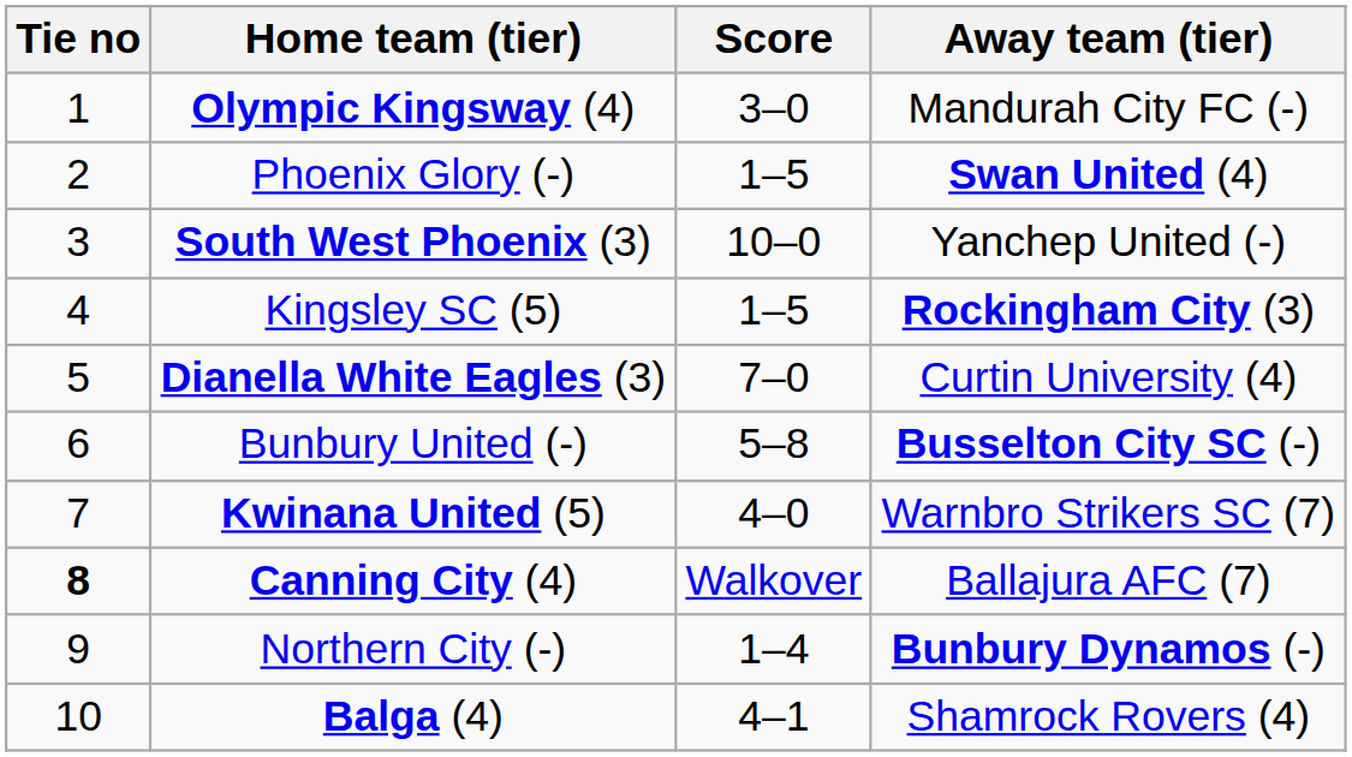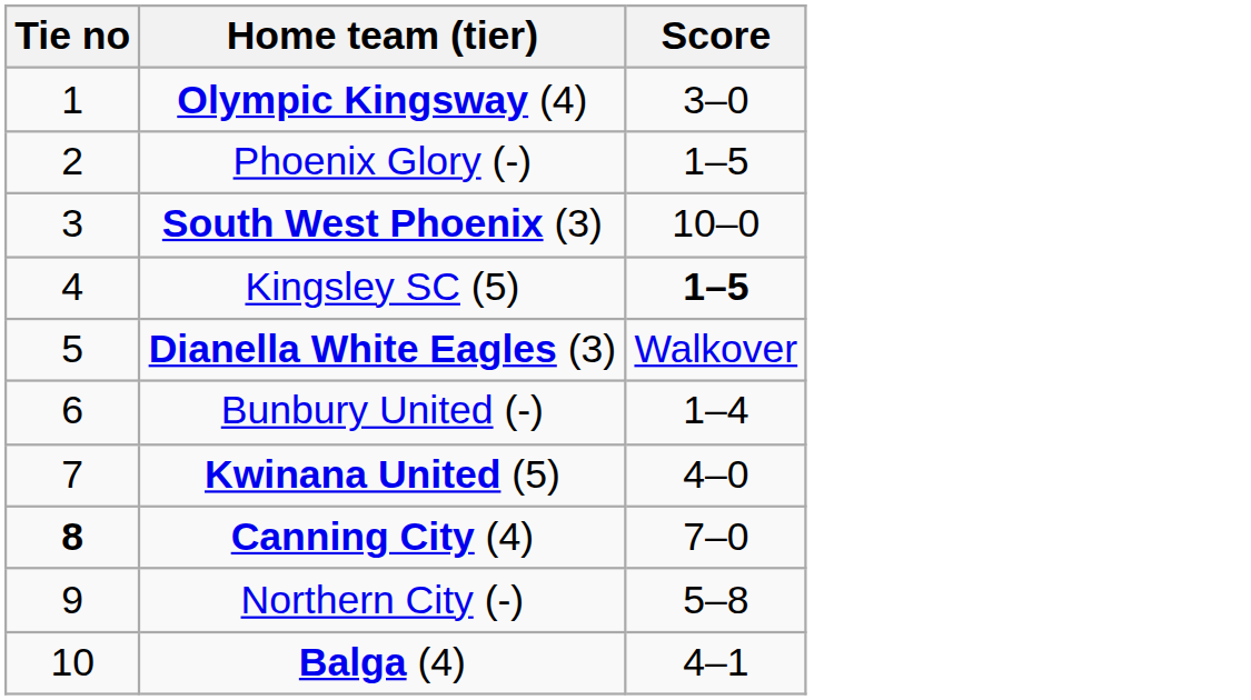 <table class="wikitable" style="text-align:center">
 <tr>
 <th>Tie no</th>
 <th>Home team (tier)</th>
 <th>Score</th>
-<th>Away team (tier)</th>
 </tr>
 <tr>
 <td>1</td>
 <td><strong><a href='#'>Olympic Kingsway</a></strong> (4)</td>
 <td>3–0</td>
-<td>Mandurah City FC (-)</td>
 </tr>
 <tr>
 <td>2</td>
 <td><a href='#'> Phoenix Glory</a> (-)</td>
 <td>1–5</td>
-<td><strong><a href='#'>Swan United</a></strong> (4)</td>
 </tr>
 <tr>
 <td>3</td>
 <td><strong><a href='#'>South West Phoenix</a></strong> (3)</td>
 <td>10–0</td>
-<td>Yanchep United (-)</td>
 </tr>
 <tr>
 <td>4</td>
 <td><a href='#'>Kingsley SC</a> (5)</td>
-<td>1–5</td>
-<td><strong><a href='#'>Rockingham City</a></strong> (3)</td>
+<td><strong>1–5</strong></td>
 </tr>
 <tr>
 <td>5</td>
 <td><strong><a href='#'>Dianella White Eagles</a></strong> (3)</td>
-<td>7–0</td>
-<td><a href='#'>Curtin University</a> (4)</td>
+<td><a href='#'>Walkover</a></td>
 </tr>
 <tr>
 <td>6</td>
 <td><a href='#'>Bunbury United</a> (-)</td>
-<td>5–8</td>
-<td><strong><a href='#'>Busselton City SC</a></strong> (-)</td>
+<td>1–4</td>
 </tr>
 <tr>
 <td>7</td>
 <td><strong><a href='#'>Kwinana United</a></strong> (5)</td>
 <td>4–0</td>
-<td><a href='#'>Warnbro Strikers SC</a> (7)</td>
 </tr>
 <tr>
 <td><strong>8</strong></td>
 <td><strong><a href='#'>Canning City</a></strong> (4)</td>
-<td><a href='#'>Walkover</a></td>
-<td><a href='#'>Ballajura AFC</a> (7)</td>
+<td>7–0</td>
 </tr>
 <tr>
 <td>9</td>
 <td><a href='#'>Northern City</a> (-)</td>
-<td>1–4</td>
-<td><strong><a href='#'>Bunbury Dynamos</a></strong> (-)</td>
+<td>5–8</td>
 </tr>
 <tr>
 <td>10</td>
 <td><strong><a href='#'>Balga</a></strong> (4)</td>
 <td>4–1</td>
-<td><a href='#'>Shamrock Rovers</a> (4)</td>
 </tr>
 </table>
